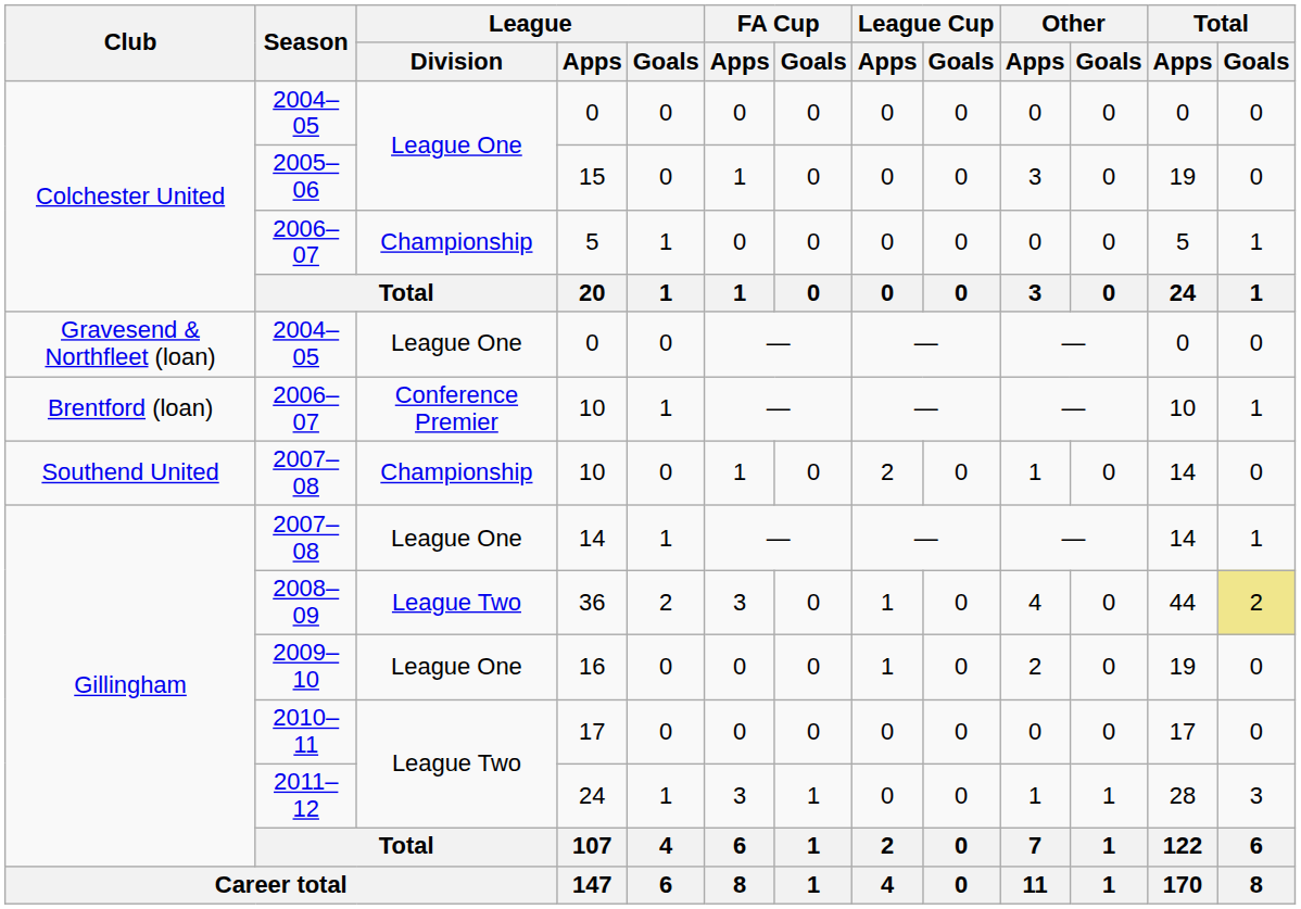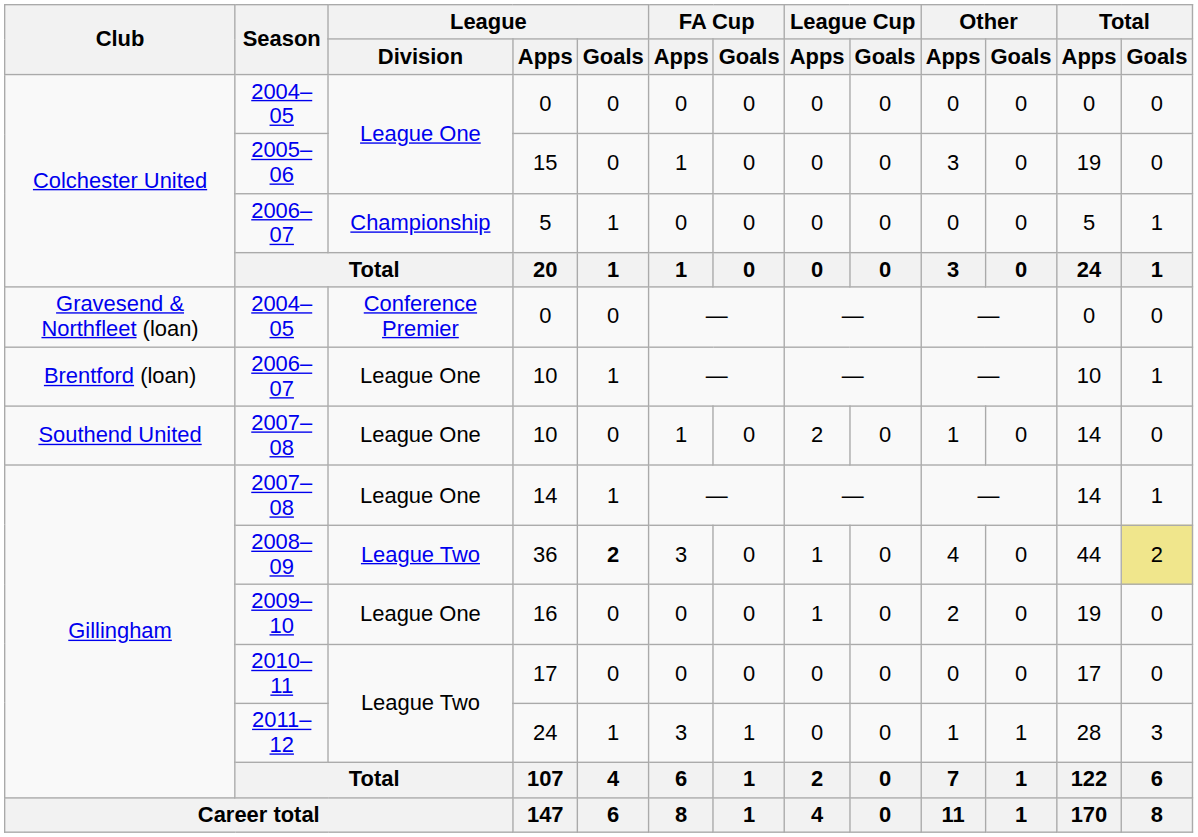 <table class="wikitable" style="text-align: center;">
 <tr>
 <th rowspan="2">Club</th>
 <th rowspan="2">Season</th>
 <th colspan="3">League</th>
 <th colspan="2">FA Cup</th>
 <th colspan="2">League Cup</th>
 <th colspan="2">Other</th>
 <th colspan="2">Total</th>
 </tr>
 <tr>
 <th>Division</th>
 <th>Apps</th>
 <th>Goals</th>
 <th>Apps</th>
 <th>Goals</th>
 <th>Apps</th>
 <th>Goals</th>
 <th>Apps</th>
 <th>Goals</th>
 <th>Apps</th>
 <th>Goals</th>
 </tr>
 <tr>
 <td rowspan="4"><a href='#'>Colchester United</a></td>
 <td><a href='#'>2004–05</a></td>
 <td rowspan="2"><a href='#'>League One</a></td>
 <td>0</td>
 <td>0</td>
 <td>0</td>
 <td>0</td>
 <td>0</td>
 <td>0</td>
 <td>0</td>
 <td>0</td>
 <td>0</td>
 <td>0</td>
 </tr>
 <tr>
 <td><a href='#'>2005–06</a></td>
 <td>15</td>
 <td>0</td>
 <td>1</td>
 <td>0</td>
 <td>0</td>
 <td>0</td>
 <td>3</td>
 <td>0</td>
 <td>19</td>
 <td>0</td>
 </tr>
 <tr>
 <td><a href='#'>2006–07</a></td>
 <td><a href='#'>Championship</a></td>
 <td>5</td>
 <td>1</td>
 <td>0</td>
 <td>0</td>
 <td>0</td>
 <td>0</td>
 <td>0</td>
 <td>0</td>
 <td>5</td>
 <td>1</td>
 </tr>
 <tr>
 <th colspan="2">Total</th>
 <th>20</th>
 <th>1</th>
 <th>1</th>
 <th>0</th>
 <th>0</th>
 <th>0</th>
 <th>3</th>
 <th>0</th>
 <th>24</th>
 <th>1</th>
 </tr>
 <tr>
 <td><a href='#'>Gravesend & Northfleet</a> (loan)</td>
 <td><a href='#'>2004–05</a></td>
-<td>League One</td>
+<td><a href='#'>Conference Premier</a></td>
 <td>0</td>
 <td>0</td>
 <td colspan="2">—</td>
 <td colspan="2">—</td>
 <td colspan="2">—</td>
 <td>0</td>
 <td>0</td>
 </tr>
 <tr>
 <td><a href='#'>Brentford</a> (loan)</td>
 <td><a href='#'>2006–07</a></td>
-<td><a href='#'>Conference Premier</a></td>
+<td>League One</td>
 <td>10</td>
 <td>1</td>
 <td colspan="2">—</td>
 <td colspan="2">—</td>
 <td colspan="2">—</td>
 <td>10</td>
 <td>1</td>
 </tr>
 <tr>
 <td><a href='#'>Southend United</a></td>
 <td><a href='#'>2007–08</a></td>
-<td><a href='#'>Championship</a></td>
+<td>League One</td>
 <td>10</td>
 <td>0</td>
 <td>1</td>
 <td>0</td>
 <td>2</td>
 <td>0</td>
 <td>1</td>
 <td>0</td>
 <td>14</td>
 <td>0</td>
 </tr>
 <tr>
 <td rowspan="6"><a href='#'>Gillingham</a></td>
 <td><a href='#'>2007–08</a></td>
 <td>League One</td>
 <td>14</td>
 <td>1</td>
 <td colspan="2">—</td>
 <td colspan="2">—</td>
 <td colspan="2">—</td>
 <td>14</td>
 <td>1</td>
 </tr>
 <tr>
 <td><a href='#'>2008–09</a></td>
 <td><a href='#'>League Two</a></td>
 <td>36</td>
-<td>2</td>
+<td><strong>2</strong></td>
 <td>3</td>
 <td>0</td>
 <td>1</td>
 <td>0</td>
 <td>4</td>
 <td>0</td>
 <td>44</td>
 <td style="background: khaki;">2</td>
 </tr>
 <tr>
 <td><a href='#'>2009–10</a></td>
 <td>League One</td>
 <td>16</td>
 <td>0</td>
 <td>0</td>
 <td>0</td>
 <td>1</td>
 <td>0</td>
 <td>2</td>
 <td>0</td>
 <td>19</td>
 <td>0</td>
 </tr>
 <tr>
 <td><a href='#'>2010–11</a></td>
 <td rowspan="2">League Two</td>
 <td>17</td>
 <td>0</td>
 <td>0</td>
 <td>0</td>
 <td>0</td>
 <td>0</td>
 <td>0</td>
 <td>0</td>
 <td>17</td>
 <td>0</td>
 </tr>
 <tr>
 <td><a href='#'>2011–12</a></td>
 <td>24</td>
 <td>1</td>
 <td>3</td>
 <td>1</td>
 <td>0</td>
 <td>0</td>
 <td>1</td>
 <td>1</td>
 <td>28</td>
 <td>3</td>
 </tr>
 <tr>
 <th colspan="2">Total</th>
 <th>107</th>
 <th>4</th>
 <th>6</th>
 <th>1</th>
 <th>2</th>
 <th>0</th>
 <th>7</th>
 <th>1</th>
 <th>122</th>
 <th>6</th>
 </tr>
 <tr>
 <th colspan="3">Career total</th>
 <th>147</th>
 <th>6</th>
 <th>8</th>
 <th>1</th>
 <th>4</th>
 <th>0</th>
 <th>11</th>
 <th>1</th>
 <th>170</th>
 <th>8</th>
 </tr>
 </table>
